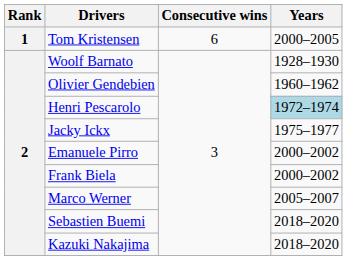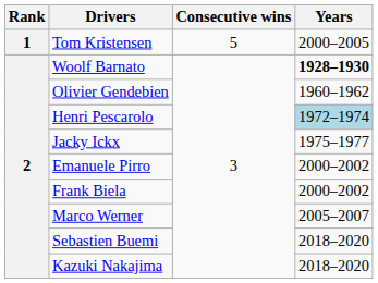 <table class="wikitable" style="text-align:center">
 <tr>
 <th>Rank</th>
 <th>Drivers</th>
 <th>Consecutive wins</th>
 <th>Years</th>
 </tr>
 <tr>
 <th>1</th>
 <td align="left"> <a href='#'>Tom Kristensen</a></td>
-<td style="text-align:center;">6</td>
+<td style="text-align:center;">5</td>
 <td>2000–2005</td>
 </tr>
 <tr>
 <th rowspan="9">2</th>
 <td align="left"> <a href='#'>Woolf Barnato</a></td>
 <td rowspan="9" style="text-align:center;">3</td>
-<td>1928–1930</td>
+<td><strong>1928–1930</strong></td>
 </tr>
 <tr>
 <td style="text-align:left;"> <a href='#'>Olivier Gendebien</a></td>
 <td>1960–1962</td>
 </tr>
 <tr>
 <td align="left"> <a href='#'>Henri Pescarolo</a></td>
 <td style="background: lightblue;">1972–1974</td>
 </tr>
 <tr>
 <td align="left"> <a href='#'>Jacky Ickx</a></td>
 <td>1975–1977</td>
 </tr>
 <tr>
 <td style="text-align:left;"> <a href='#'>Emanuele Pirro</a></td>
 <td>2000–2002</td>
 </tr>
 <tr>
 <td style="text-align:left;"> <a href='#'>Frank Biela</a></td>
 <td>2000–2002</td>
 </tr>
 <tr>
 <td align="left"> <a href='#'>Marco Werner</a></td>
 <td>2005–2007</td>
 </tr>
 <tr>
 <td align="left"> <a href='#'>Sebastien Buemi</a></td>
 <td style="text-align:center;">2018–2020</td>
 </tr>
 <tr>
 <td align="left"> <a href='#'>Kazuki Nakajima</a></td>
 <td style="text-align:center;">2018–2020</td>
 </tr>
 </table>
